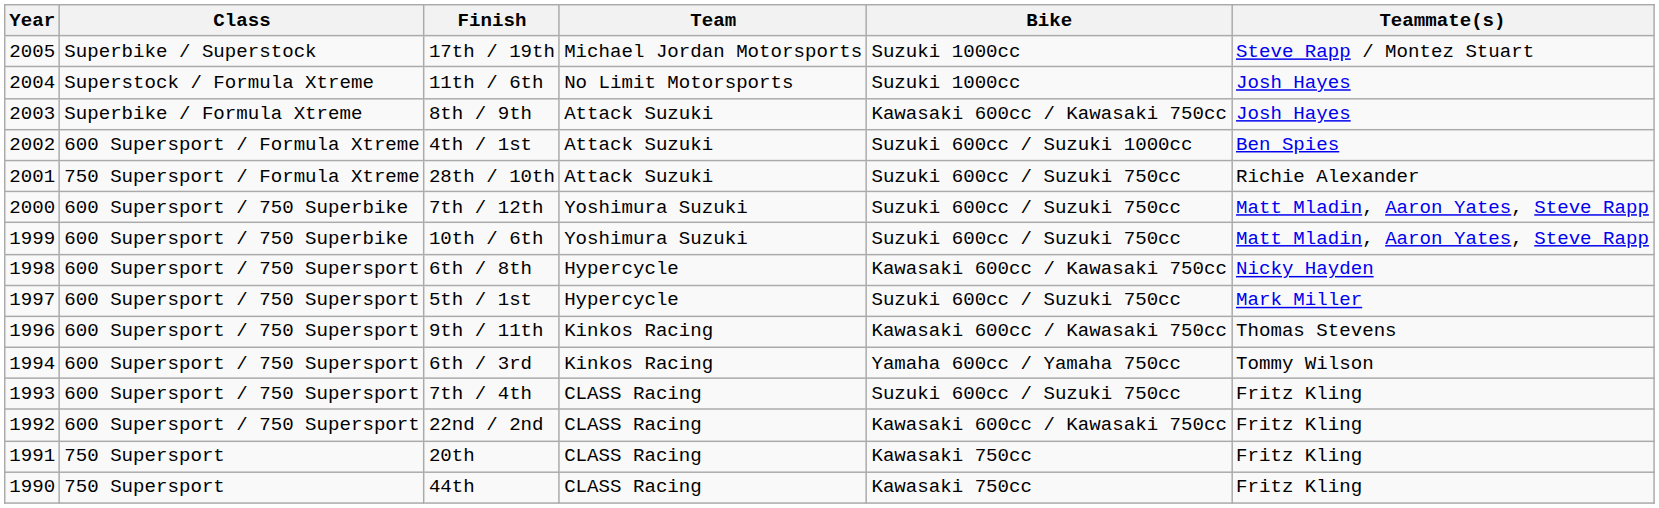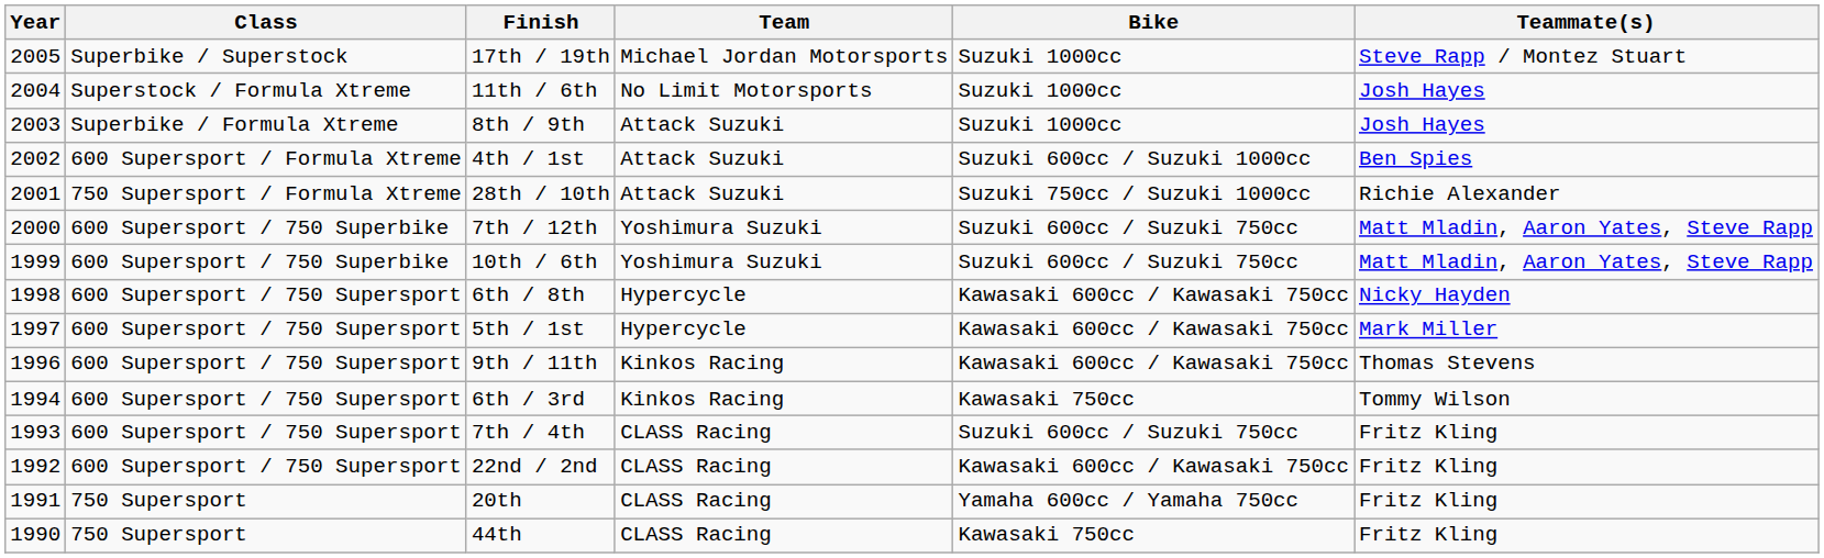 <table class="wikitable">
 <tr>
 <th>Year</th>
 <th>Class</th>
 <th>Finish</th>
 <th>Team</th>
 <th>Bike</th>
 <th>Teammate(s)</th>
 </tr>
 <tr>
 <td>2005</td>
 <td>Superbike / Superstock</td>
 <td>17th / 19th</td>
 <td>Michael Jordan Motorsports</td>
 <td>Suzuki 1000cc</td>
 <td><a href='#'>Steve Rapp</a> / Montez Stuart</td>
 </tr>
 <tr>
 <td>2004</td>
 <td>Superstock / Formula Xtreme</td>
 <td>11th / 6th</td>
 <td>No Limit Motorsports</td>
 <td>Suzuki 1000cc</td>
 <td><a href='#'>Josh Hayes</a></td>
 </tr>
 <tr>
 <td>2003</td>
 <td>Superbike / Formula Xtreme</td>
 <td>8th / 9th</td>
 <td>Attack Suzuki</td>
-<td>Kawasaki 600cc / Kawasaki 750cc</td>
+<td>Suzuki 1000cc</td>
 <td><a href='#'>Josh Hayes</a></td>
 </tr>
 <tr>
 <td>2002</td>
 <td>600 Supersport / Formula Xtreme</td>
 <td>4th / 1st</td>
 <td>Attack Suzuki</td>
 <td>Suzuki 600cc / Suzuki 1000cc</td>
 <td><a href='#'>Ben Spies</a></td>
 </tr>
 <tr>
 <td>2001</td>
 <td>750 Supersport / Formula Xtreme</td>
 <td>28th / 10th</td>
 <td>Attack Suzuki</td>
-<td>Suzuki 600cc / Suzuki 750cc</td>
+<td>Suzuki 750cc / Suzuki 1000cc</td>
 <td>Richie Alexander</td>
 </tr>
 <tr>
 <td>2000</td>
 <td>600 Supersport / 750 Superbike</td>
 <td>7th / 12th</td>
 <td>Yoshimura Suzuki</td>
 <td>Suzuki 600cc / Suzuki 750cc</td>
 <td><a href='#'>Matt Mladin</a>, <a href='#'>Aaron Yates</a>, <a href='#'>Steve Rapp</a></td>
 </tr>
 <tr>
 <td>1999</td>
 <td>600 Supersport / 750 Superbike</td>
 <td>10th / 6th</td>
 <td>Yoshimura Suzuki</td>
 <td>Suzuki 600cc / Suzuki 750cc</td>
 <td><a href='#'>Matt Mladin</a>, <a href='#'>Aaron Yates</a>, <a href='#'>Steve Rapp</a></td>
 </tr>
 <tr>
 <td>1998</td>
 <td>600 Supersport / 750 Supersport</td>
 <td>6th / 8th</td>
 <td>Hypercycle</td>
 <td>Kawasaki 600cc / Kawasaki 750cc</td>
 <td><a href='#'>Nicky Hayden</a></td>
 </tr>
 <tr>
 <td>1997</td>
 <td>600 Supersport / 750 Supersport</td>
 <td>5th / 1st</td>
 <td>Hypercycle</td>
-<td>Suzuki 600cc / Suzuki 750cc</td>
+<td>Kawasaki 600cc / Kawasaki 750cc</td>
 <td><a href='#'>Mark Miller</a></td>
 </tr>
 <tr>
 <td>1996</td>
 <td>600 Supersport / 750 Supersport</td>
 <td>9th / 11th</td>
 <td>Kinkos Racing</td>
 <td>Kawasaki 600cc / Kawasaki 750cc</td>
 <td>Thomas Stevens</td>
 </tr>
 <tr>
 <td>1994</td>
 <td>600 Supersport / 750 Supersport</td>
 <td>6th / 3rd</td>
 <td>Kinkos Racing</td>
-<td>Yamaha 600cc / Yamaha 750cc</td>
+<td>Kawasaki 750cc</td>
 <td>Tommy Wilson</td>
 </tr>
 <tr>
 <td>1993</td>
 <td>600 Supersport / 750 Supersport</td>
 <td>7th / 4th</td>
 <td>CLASS Racing</td>
 <td>Suzuki 600cc / Suzuki 750cc</td>
 <td>Fritz Kling</td>
 </tr>
 <tr>
 <td>1992</td>
 <td>600 Supersport / 750 Supersport</td>
 <td>22nd / 2nd</td>
 <td>CLASS Racing</td>
 <td>Kawasaki 600cc / Kawasaki 750cc</td>
 <td>Fritz Kling</td>
 </tr>
 <tr>
 <td>1991</td>
 <td>750 Supersport</td>
 <td>20th</td>
 <td>CLASS Racing</td>
-<td>Kawasaki 750cc</td>
+<td>Yamaha 600cc / Yamaha 750cc</td>
 <td>Fritz Kling</td>
 </tr>
 <tr>
 <td>1990</td>
 <td>750 Supersport</td>
 <td>44th</td>
 <td>CLASS Racing</td>
 <td>Kawasaki 750cc</td>
 <td>Fritz Kling</td>
 </tr>
 </table>
